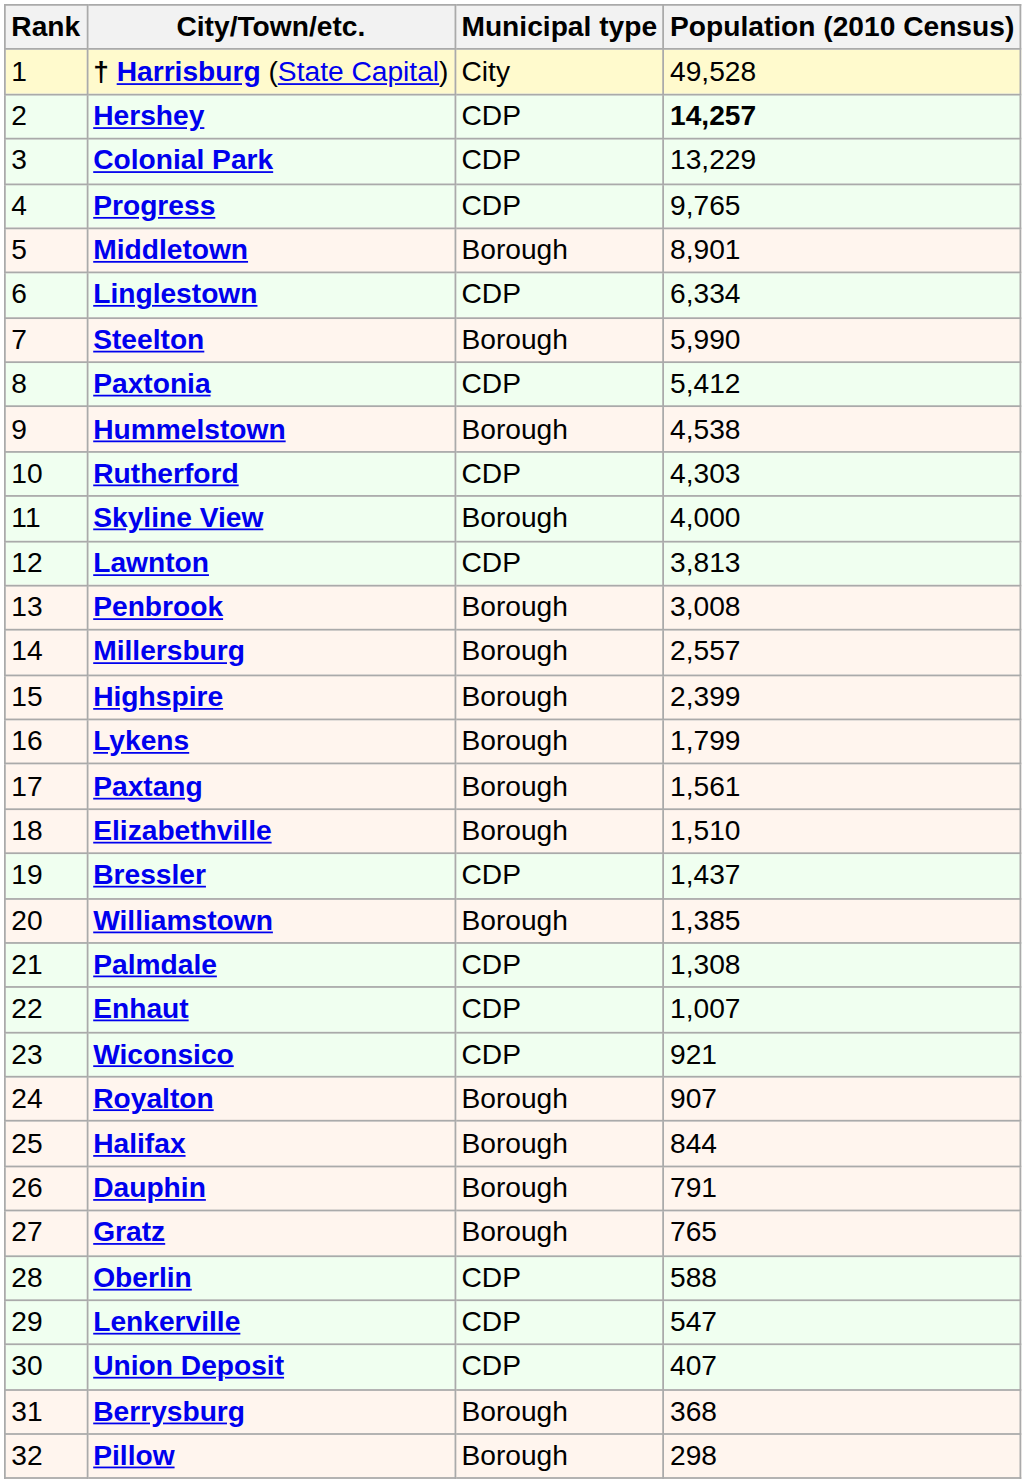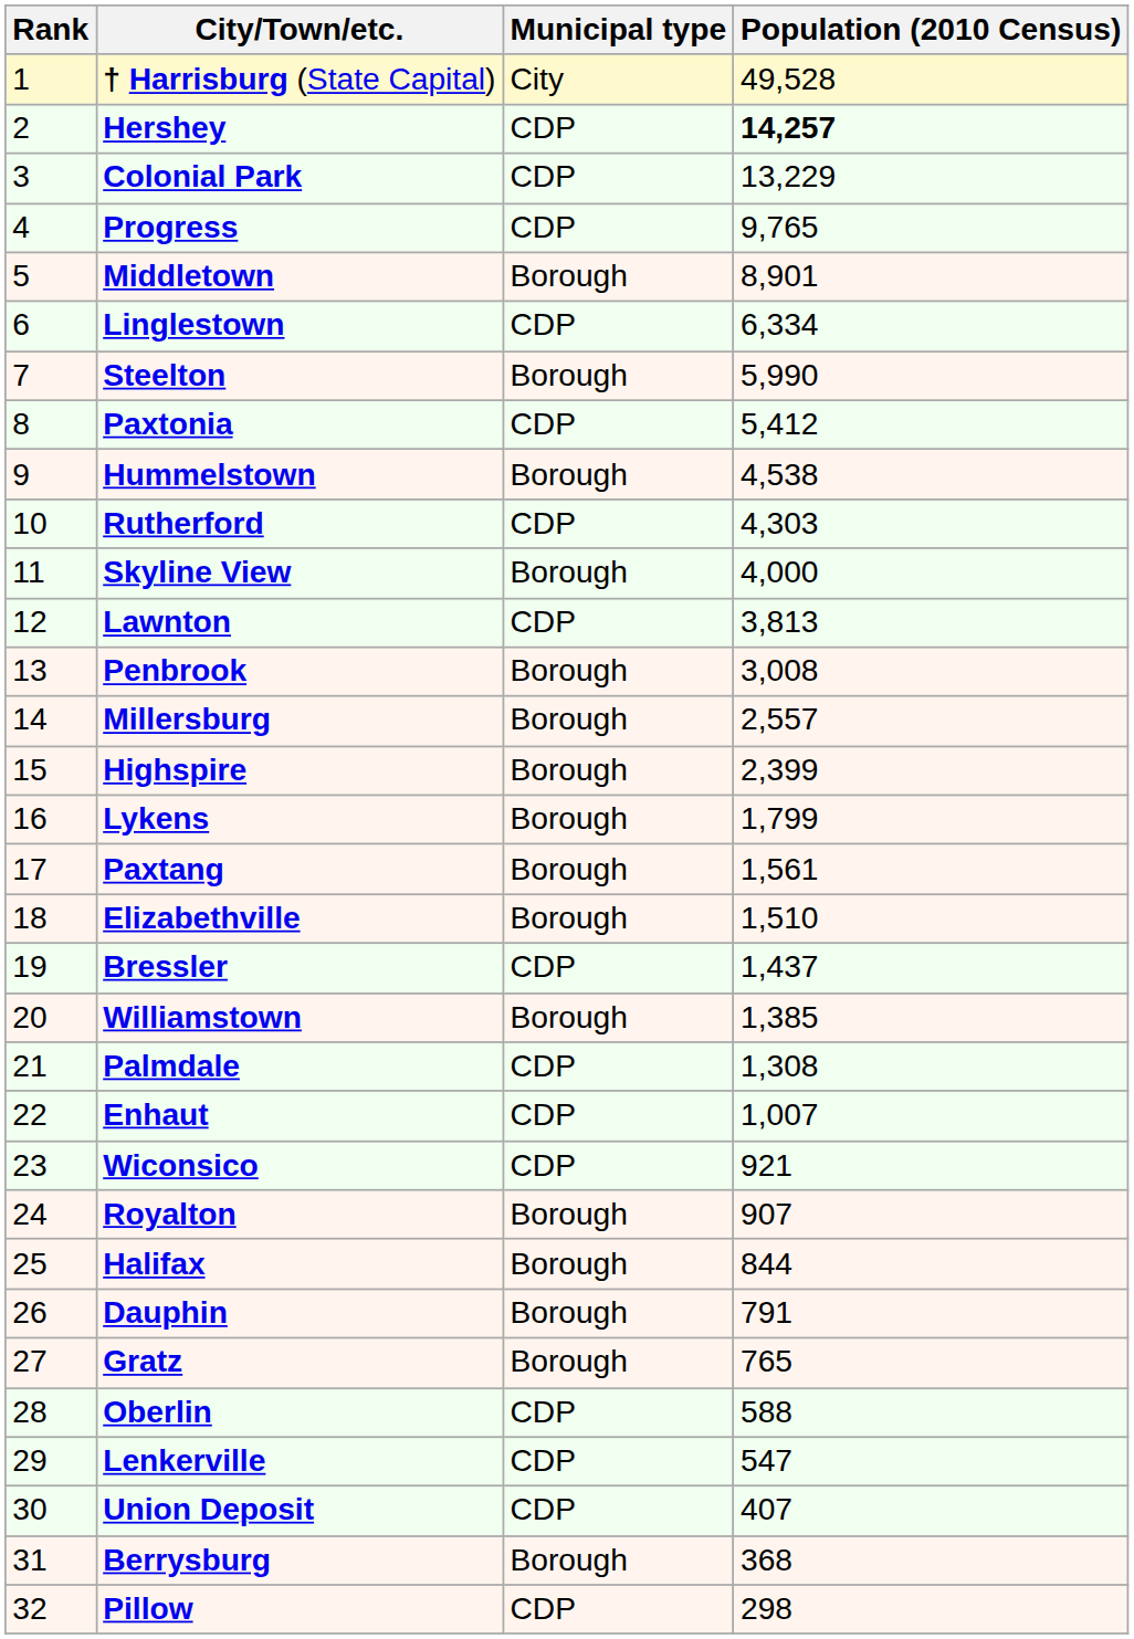 <table class="wikitable sortable">
 <tr>
 <th>Rank</th>
 <th>City/Town/etc.</th>
 <th>Municipal type</th>
 <th>Population (2010 Census)</th>
 </tr>
 <tr style="background-color:#FFFACD;">
 <td>1</td>
 <td><strong>† <a href='#'>Harrisburg</a></strong> (<a href='#'>State Capital</a>)</td>
 <td>City</td>
 <td>49,528</td>
 </tr>
 <tr style="background-color:#F0FFF0;">
 <td>2</td>
 <td><strong><a href='#'>Hershey</a></strong></td>
 <td>CDP</td>
 <td><strong>14,257</strong></td>
 </tr>
 <tr style="background-color:#F0FFF0;">
 <td>3</td>
 <td><strong><a href='#'>Colonial Park</a></strong></td>
 <td>CDP</td>
 <td>13,229</td>
 </tr>
 <tr style="background-color:#F0FFF0;">
 <td>4</td>
 <td><strong><a href='#'>Progress</a></strong></td>
 <td>CDP</td>
 <td>9,765</td>
 </tr>
 <tr style="background-color:#FFF5EE;">
 <td>5</td>
 <td><strong><a href='#'>Middletown</a></strong></td>
 <td>Borough</td>
 <td>8,901</td>
 </tr>
 <tr style="background-color:#F0FFF0;">
 <td>6</td>
 <td><strong><a href='#'>Linglestown</a></strong></td>
 <td>CDP</td>
 <td>6,334</td>
 </tr>
 <tr style="background-color:#FFF5EE;">
 <td>7</td>
 <td><strong><a href='#'>Steelton</a></strong></td>
 <td>Borough</td>
 <td>5,990</td>
 </tr>
 <tr style="background-color:#F0FFF0;">
 <td>8</td>
 <td><strong><a href='#'>Paxtonia</a></strong></td>
 <td>CDP</td>
 <td>5,412</td>
 </tr>
 <tr style="background-color:#FFF5EE;">
 <td>9</td>
 <td><strong><a href='#'>Hummelstown</a></strong></td>
 <td>Borough</td>
 <td>4,538</td>
 </tr>
 <tr style="background-color:#F0FFF0;">
 <td>10</td>
 <td><strong><a href='#'>Rutherford</a></strong></td>
 <td>CDP</td>
 <td>4,303</td>
 </tr>
 <tr style="background-color:#F0FFF0;">
 <td>11</td>
 <td><strong><a href='#'>Skyline View</a></strong></td>
 <td>Borough</td>
 <td>4,000</td>
 </tr>
 <tr style="background-color:#F0FFF0;">
 <td>12</td>
 <td><strong><a href='#'>Lawnton</a></strong></td>
 <td>CDP</td>
 <td>3,813</td>
 </tr>
 <tr style="background-color:#FFF5EE;">
 <td>13</td>
 <td><strong><a href='#'>Penbrook</a></strong></td>
 <td>Borough</td>
 <td>3,008</td>
 </tr>
 <tr style="background-color:#FFF5EE;">
 <td>14</td>
 <td><strong><a href='#'>Millersburg</a></strong></td>
 <td>Borough</td>
 <td>2,557</td>
 </tr>
 <tr style="background-color:#FFF5EE;">
 <td>15</td>
 <td><strong><a href='#'>Highspire</a></strong></td>
 <td>Borough</td>
 <td>2,399</td>
 </tr>
 <tr style="background-color:#FFF5EE;">
 <td>16</td>
 <td><strong><a href='#'>Lykens</a></strong></td>
 <td>Borough</td>
 <td>1,799</td>
 </tr>
 <tr style="background-color:#FFF5EE;">
 <td>17</td>
 <td><strong><a href='#'>Paxtang</a></strong></td>
 <td>Borough</td>
 <td>1,561</td>
 </tr>
 <tr style="background-color:#FFF5EE;">
 <td>18</td>
 <td><strong><a href='#'>Elizabethville</a></strong></td>
 <td>Borough</td>
 <td>1,510</td>
 </tr>
 <tr style="background-color:#F0FFF0;">
 <td>19</td>
 <td><strong><a href='#'>Bressler</a></strong></td>
 <td>CDP</td>
 <td>1,437</td>
 </tr>
 <tr style="background-color:#FFF5EE;">
 <td>20</td>
 <td><strong><a href='#'>Williamstown</a></strong></td>
 <td>Borough</td>
 <td>1,385</td>
 </tr>
 <tr style="background-color:#F0FFF0;">
 <td>21</td>
 <td><strong><a href='#'>Palmdale</a></strong></td>
 <td>CDP</td>
 <td>1,308</td>
 </tr>
 <tr style="background-color:#F0FFF0;">
 <td>22</td>
 <td><strong><a href='#'>Enhaut</a></strong></td>
 <td>CDP</td>
 <td>1,007</td>
 </tr>
 <tr style="background-color:#F0FFF0;">
 <td>23</td>
 <td><strong><a href='#'>Wiconsico</a></strong></td>
 <td>CDP</td>
 <td>921</td>
 </tr>
 <tr style="background-color:#FFF5EE;">
 <td>24</td>
 <td><strong><a href='#'>Royalton</a></strong></td>
 <td>Borough</td>
 <td>907</td>
 </tr>
 <tr style="background-color:#FFF5EE;">
 <td>25</td>
 <td><strong><a href='#'>Halifax</a></strong></td>
 <td>Borough</td>
 <td>844</td>
 </tr>
 <tr style="background-color:#FFF5EE;">
 <td>26</td>
 <td><strong><a href='#'>Dauphin</a></strong></td>
 <td>Borough</td>
 <td>791</td>
 </tr>
 <tr style="background-color:#FFF5EE;">
 <td>27</td>
 <td><strong><a href='#'>Gratz</a></strong></td>
 <td>Borough</td>
 <td>765</td>
 </tr>
 <tr style="background-color:#F0FFF0;">
 <td>28</td>
 <td><strong><a href='#'>Oberlin</a></strong></td>
 <td>CDP</td>
 <td>588</td>
 </tr>
 <tr style="background-color:#F0FFF0;">
 <td>29</td>
 <td><strong><a href='#'>Lenkerville</a></strong></td>
 <td>CDP</td>
 <td>547</td>
 </tr>
 <tr style="background-color:#F0FFF0;">
 <td>30</td>
 <td><strong><a href='#'>Union Deposit</a></strong></td>
 <td>CDP</td>
 <td>407</td>
 </tr>
 <tr style="background-color:#FFF5EE;">
 <td>31</td>
 <td><strong><a href='#'>Berrysburg</a></strong></td>
 <td>Borough</td>
 <td>368</td>
 </tr>
 <tr style="background-color:#FFF5EE;">
 <td>32</td>
 <td><strong><a href='#'>Pillow</a></strong></td>
-<td>Borough</td>
+<td>CDP</td>
 <td>298</td>
 </tr>
 </table>
